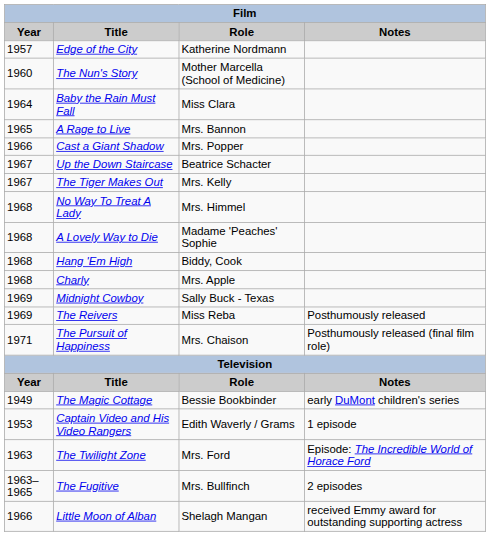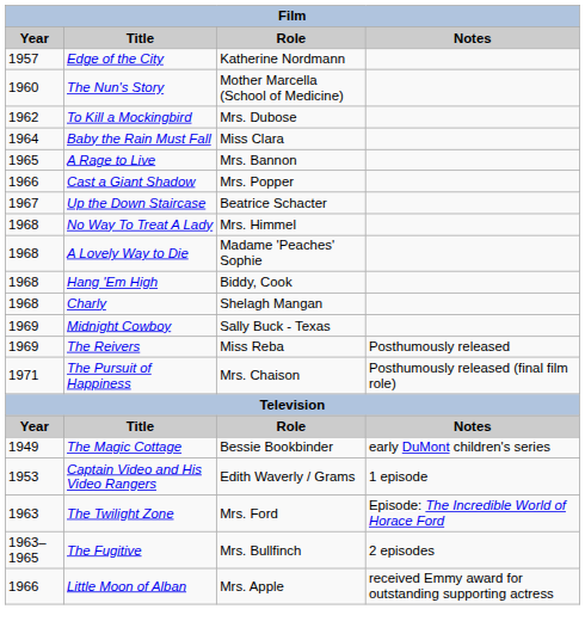 <table class="wikitable" style="font-size:90%;">
 <tr>
 <th colspan=4 style="background:#B0C4DE;">Film</th>
 </tr>
 <tr align="center">
 <th style="background: #CCCCCC;">Year</th>
 <th style="background: #CCCCCC;">Title</th>
 <th style="background: #CCCCCC;">Role</th>
 <th style="background: #CCCCCC;">Notes</th>
 </tr>
 <tr>
 <td>1957</td>
 <td><em><a href='#'>Edge of the City</a></em></td>
 <td>Katherine Nordmann</td>
 <td></td>
 </tr>
 <tr>
 <td>1960</td>
 <td><em><a href='#'>The Nun's Story</a></em></td>
 <td>Mother Marcella (School of Medicine)</td>
+<td></td>
+</tr>
+<tr>
+<td>1962</td>
+<td><em><a href='#'>To Kill a Mockingbird</a></em></td>
+<td>Mrs. Dubose</td>
 <td></td>
 </tr>
 <tr>
 <td>1964</td>
 <td><em><a href='#'>Baby the Rain Must Fall</a></em></td>
 <td>Miss Clara</td>
 <td></td>
 </tr>
 <tr>
 <td>1965</td>
 <td><em><a href='#'>A Rage to Live</a></em></td>
 <td>Mrs. Bannon</td>
 <td></td>
 </tr>
 <tr>
 <td>1966</td>
 <td><em><a href='#'>Cast a Giant Shadow</a></em></td>
 <td>Mrs. Popper</td>
 <td></td>
 </tr>
 <tr>
 <td>1967</td>
 <td><em><a href='#'>Up the Down Staircase</a></em></td>
 <td>Beatrice Schacter</td>
 <td></td>
 </tr>
 <tr>
-<td>1967</td>
-<td><em><a href='#'>The Tiger Makes Out</a></em></td>
-<td>Mrs. Kelly</td>
-<td></td>
-</tr>
-<tr>
 <td>1968</td>
 <td><em><a href='#'>No Way To Treat A Lady</a></em></td>
 <td>Mrs. Himmel</td>
 <td></td>
 </tr>
 <tr>
 <td>1968</td>
 <td><em><a href='#'>A Lovely Way to Die</a></em></td>
 <td>Madame 'Peaches' Sophie</td>
 <td></td>
 </tr>
 <tr>
 <td>1968</td>
 <td><em><a href='#'>Hang 'Em High</a></em></td>
 <td>Biddy, Cook</td>
 <td></td>
 </tr>
 <tr>
 <td>1968</td>
 <td><em><a href='#'>Charly</a></em></td>
-<td>Mrs. Apple</td>
+<td>Shelagh Mangan</td>
 <td></td>
 </tr>
 <tr>
 <td>1969</td>
 <td><em><a href='#'>Midnight Cowboy</a></em></td>
 <td>Sally Buck - Texas</td>
 <td></td>
 </tr>
 <tr>
 <td>1969</td>
 <td><em><a href='#'>The Reivers</a></em></td>
 <td>Miss Reba</td>
 <td>Posthumously released</td>
 </tr>
 <tr>
 <td>1971</td>
 <td><em><a href='#'>The Pursuit of Happiness</a></em></td>
 <td>Mrs. Chaison</td>
 <td>Posthumously released (final film role)</td>
 </tr>
 <tr align="center">
 <th colspan=4 style="background:#B0C4DE;">Television</th>
 </tr>
 <tr align="center">
 <th style="background: #CCCCCC;">Year</th>
 <th style="background: #CCCCCC;">Title</th>
 <th style="background: #CCCCCC;">Role</th>
 <th style="background: #CCCCCC;">Notes</th>
 </tr>
 <tr>
 <td>1949</td>
 <td><em><a href='#'>The Magic Cottage</a></em></td>
 <td>Bessie Bookbinder</td>
 <td>early <a href='#'>DuMont</a> children's series</td>
 </tr>
 <tr>
 <td>1953</td>
 <td><em><a href='#'>Captain Video and His Video Rangers</a></em></td>
 <td>Edith Waverly / Grams</td>
 <td>1 episode</td>
 </tr>
 <tr>
 <td>1963</td>
 <td><em><a href='#'>The Twilight Zone</a></em></td>
 <td>Mrs. Ford</td>
 <td>Episode: <em><a href='#'>The Incredible World of Horace Ford</a></em></td>
 </tr>
 <tr>
 <td>1963–1965</td>
 <td><em><a href='#'>The Fugitive</a></em></td>
 <td>Mrs. Bullfinch</td>
 <td>2 episodes</td>
 </tr>
 <tr>
 <td>1966</td>
 <td><em><a href='#'>Little Moon of Alban</a></em></td>
-<td>Shelagh Mangan</td>
+<td>Mrs. Apple</td>
 <td>received Emmy award for outstanding supporting actress</td>
 </tr>
 </table>
